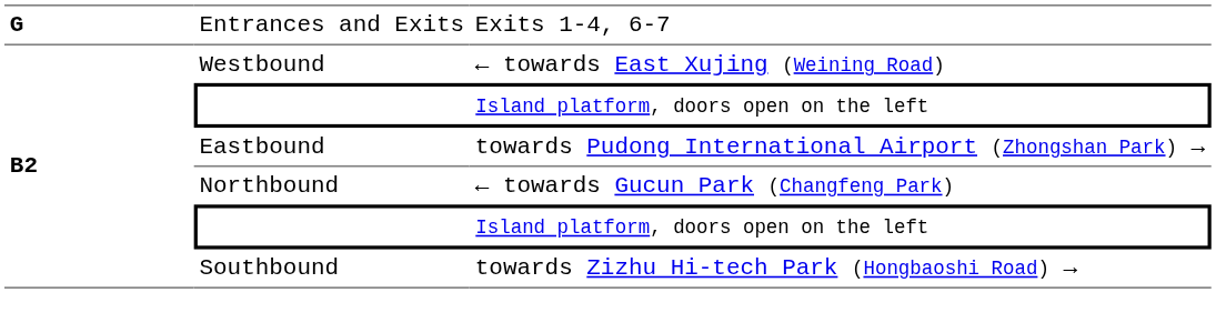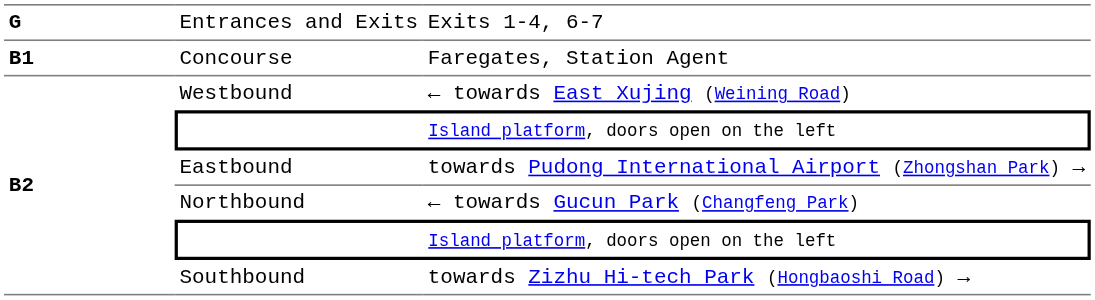 <table cellspacing=0 cellpadding=3>
 <tr>
 <td style="border-top:solid 1px gray;border-bottom:solid 1px gray;" width=100><strong>G</strong></td>
 <td style="border-top:solid 1px gray;border-bottom:solid 1px gray;">Entrances and Exits</td>
 <td style="border-top:solid 1px gray;border-bottom:solid 1px gray;">Exits 1-4, 6-7</td>
+</tr>
+<tr>
+<td style="border-bottom:solid 1px gray;"><strong>B1</strong></td>
+<td style="border-bottom:solid 1px gray;">Concourse</td>
+<td style="border-bottom:solid 1px gray;">Faregates, Station Agent</td>
 </tr>
 <tr>
 <td style="border-bottom:solid 1px gray;" rowspan=6><strong>B2</strong></td>
 <td>Westbound</td>
 <td>←  towards <a href='#'>East Xujing</a> <small>(<a href='#'>Weining Road</a>)</small></td>
 </tr>
 <tr>
 <td style="border-right:solid 2px black;border-left:solid 2px black;border-top:solid 2px black;border-bottom:solid 2px black;text-align:center;" colspan=2><small><a href='#'>Island platform</a>, doors open on the left</small></td>
 </tr>
 <tr>
 <td style="border-bottom:solid 1px gray;">Eastbound</td>
 <td style="border-bottom:solid 1px gray;">  towards <a href='#'>Pudong International Airport</a> <small>(<a href='#'>Zhongshan Park</a>)</small> →</td>
 </tr>
 <tr>
 <td>Northbound</td>
 <td>←  towards <a href='#'>Gucun Park</a> <small>(<a href='#'>Changfeng Park</a>)</small></td>
 </tr>
 <tr>
 <td style="border-right:solid 2px black;border-left:solid 2px black;border-top:solid 2px black;border-bottom:solid 2px black;text-align:center;" colspan=2><small><a href='#'>Island platform</a>, doors open on the left</small></td>
 </tr>
 <tr>
 <td style="border-bottom:solid 1px gray;">Southbound</td>
 <td style="border-bottom:solid 1px gray;">  towards <a href='#'>Zizhu Hi-tech Park</a> <small>(<a href='#'>Hongbaoshi Road</a>)</small> →</td>
 </tr>
 </table>
